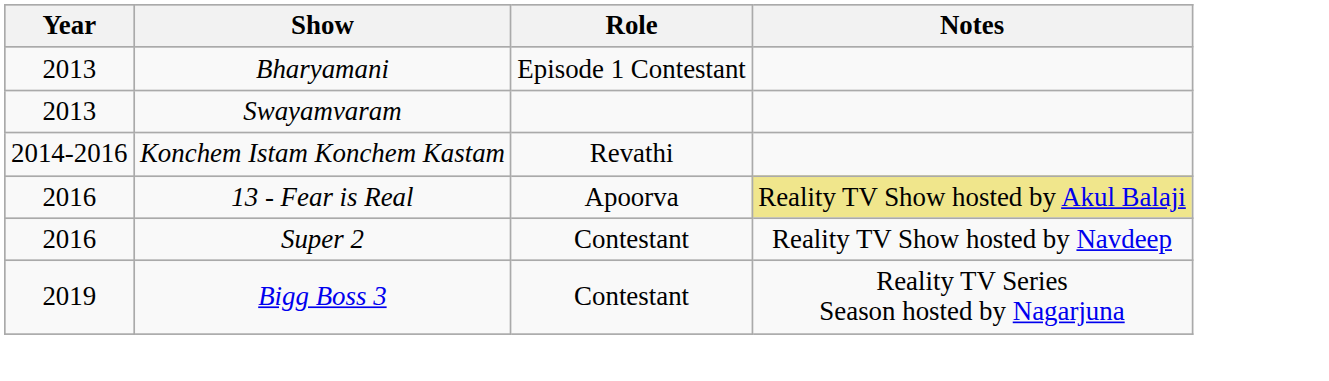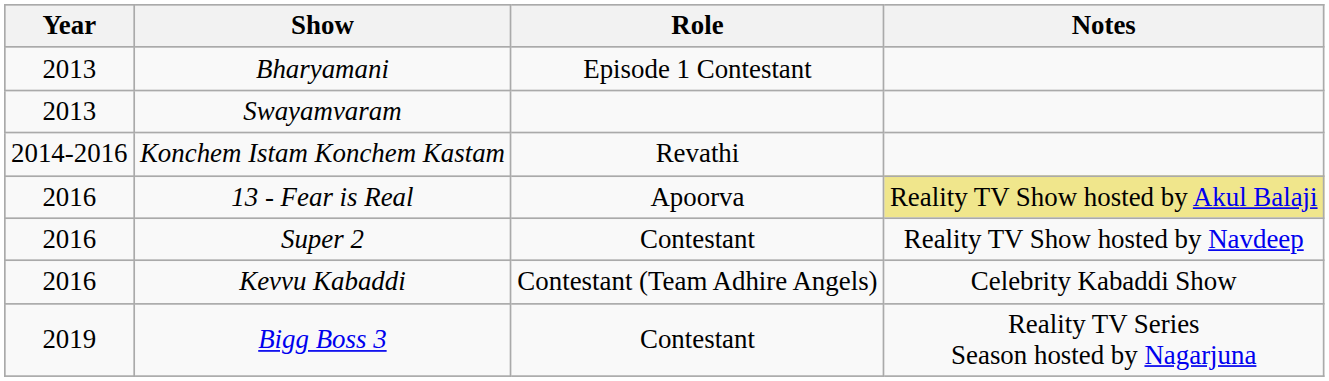 <table class="wikitable" style="text-align:center;">
 <tr>
 <th>Year</th>
 <th>Show</th>
 <th>Role</th>
 <th>Notes</th>
 </tr>
 <tr>
 <td>2013</td>
 <td><em>Bharyamani</em></td>
 <td>Episode 1 Contestant</td>
 <td></td>
 </tr>
 <tr>
 <td>2013</td>
 <td><em>Swayamvaram</em></td>
 <td></td>
 <td></td>
 </tr>
 <tr>
 <td>2014-2016</td>
 <td><em>Konchem Istam Konchem Kastam</em></td>
 <td>Revathi</td>
 <td></td>
 </tr>
 <tr>
 <td rowspan="1">2016</td>
 <td><em>13 - Fear is Real</em></td>
 <td>Apoorva</td>
 <td style="background: khaki;">Reality TV Show hosted by <a href='#'>Akul Balaji</a></td>
 </tr>
 <tr>
 <td rowspan="1">2016</td>
 <td><em>Super 2</em></td>
 <td>Contestant</td>
 <td>Reality TV Show hosted by <a href='#'>Navdeep</a></td>
 </tr>
 <tr>
+<td rowspan="1">2016</td>
+<td><em>Kevvu Kabaddi</em></td>
+<td>Contestant (Team Adhire Angels)</td>
+<td>Celebrity Kabaddi Show</td>
+</tr>
+<tr>
 <td rowspan="1">2019</td>
 <td><em><a href='#'>Bigg Boss 3</a></em></td>
 <td>Contestant</td>
 <td>Reality TV Series<br>Season hosted by <a href='#'>Nagarjuna</a></td>
 </tr>
 </table>
